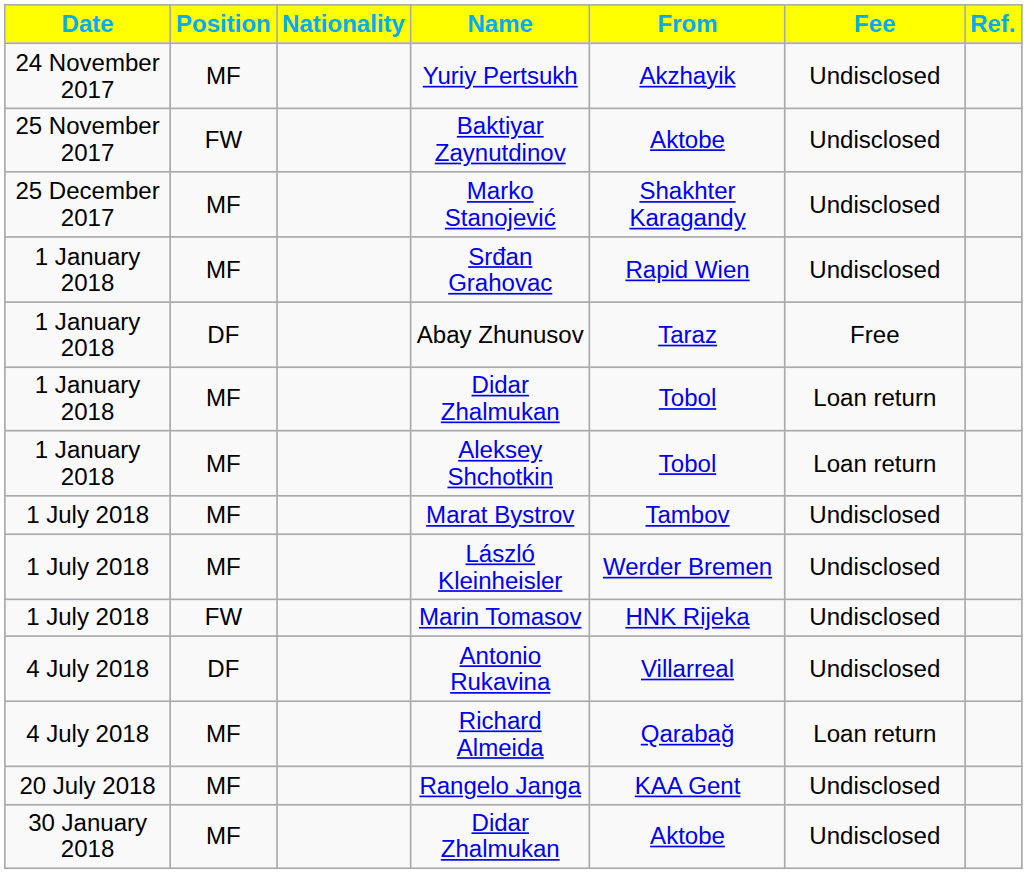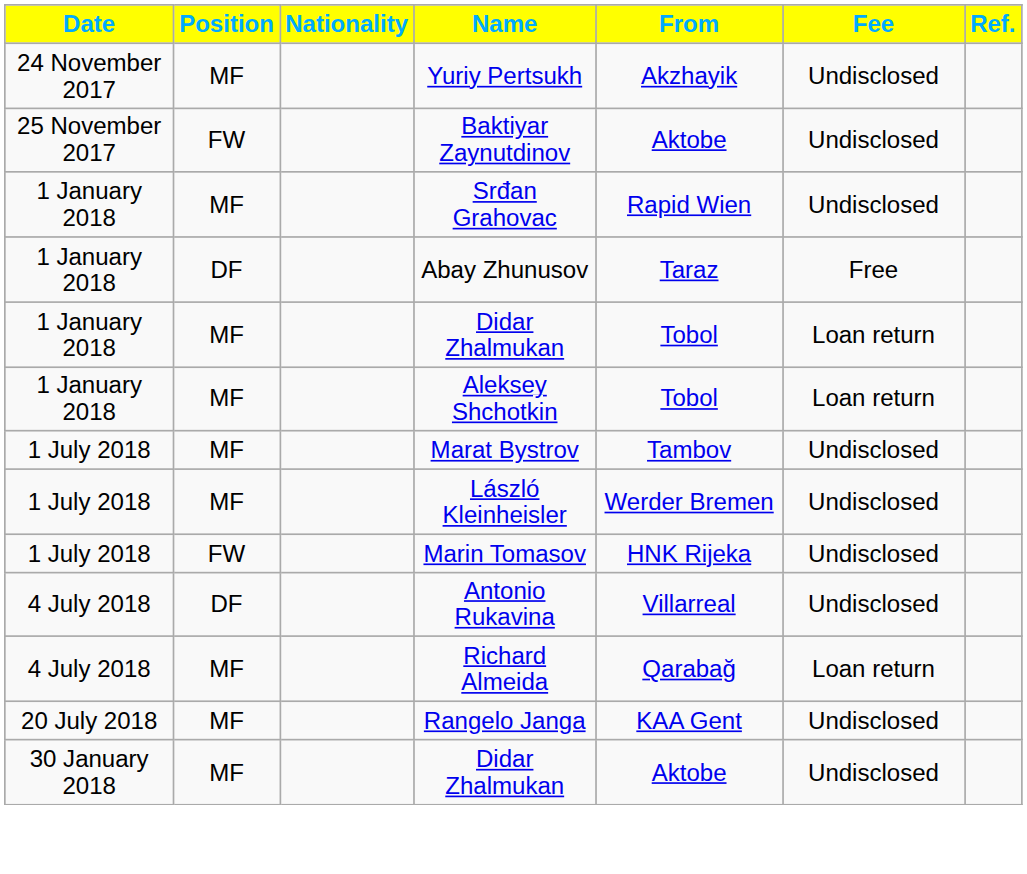 <table class="wikitable"  style="text-align:center; font-size:90%; ">
 <tr>
 <th style="background:#ffff00; color:#00AAFF; width:150px;">Date</th>
 <th style="background:#ffff00; color:#00AAFF; width:50px;">Position</th>
 <th style="background:#ffff00; color:#00AAFF; width:50px;">Nationality</th>
 <th style="background:#ffff00; color:#00AAFF; width:150px;">Name</th>
 <th style="background:#ffff00; color:#00AAFF; width:200px;">From</th>
 <th style="background:#ffff00; color:#00AAFF; width:150px;">Fee</th>
 <th style="background:#ffff00; color:#00AAFF; width:25px;">Ref.</th>
 </tr>
 <tr>
 <td>24 November 2017</td>
 <td>MF</td>
 <td></td>
 <td><a href='#'>Yuriy Pertsukh</a></td>
 <td><a href='#'>Akzhayik</a></td>
 <td>Undisclosed</td>
 <td></td>
 </tr>
 <tr>
 <td>25 November 2017</td>
 <td>FW</td>
 <td></td>
 <td><a href='#'>Baktiyar Zaynutdinov</a></td>
 <td><a href='#'>Aktobe</a></td>
-<td>Undisclosed</td>
-<td></td>
-</tr>
-<tr>
-<td>25 December 2017</td>
-<td>MF</td>
-<td></td>
-<td><a href='#'>Marko Stanojević</a></td>
-<td><a href='#'>Shakhter Karagandy</a></td>
 <td>Undisclosed</td>
 <td></td>
 </tr>
 <tr>
 <td>1 January 2018</td>
 <td>MF</td>
 <td></td>
 <td><a href='#'>Srđan Grahovac</a></td>
 <td><a href='#'>Rapid Wien</a></td>
 <td>Undisclosed</td>
 <td></td>
 </tr>
 <tr>
 <td>1 January 2018</td>
 <td>DF</td>
 <td></td>
 <td>Abay Zhunusov</td>
 <td><a href='#'>Taraz</a></td>
 <td>Free</td>
 <td></td>
 </tr>
 <tr>
 <td>1 January 2018</td>
 <td>MF</td>
 <td></td>
 <td><a href='#'>Didar Zhalmukan</a></td>
 <td><a href='#'>Tobol</a></td>
 <td>Loan return</td>
 <td></td>
 </tr>
 <tr>
 <td>1 January 2018</td>
 <td>MF</td>
 <td></td>
 <td><a href='#'>Aleksey Shchotkin</a></td>
 <td><a href='#'>Tobol</a></td>
 <td>Loan return</td>
 <td></td>
 </tr>
 <tr>
 <td>1 July 2018</td>
 <td>MF</td>
 <td></td>
 <td><a href='#'>Marat Bystrov</a></td>
 <td><a href='#'>Tambov</a></td>
 <td>Undisclosed</td>
 <td></td>
 </tr>
 <tr>
 <td>1 July 2018</td>
 <td>MF</td>
 <td></td>
 <td><a href='#'>László Kleinheisler</a></td>
 <td><a href='#'>Werder Bremen</a></td>
 <td>Undisclosed</td>
 <td></td>
 </tr>
 <tr>
 <td>1 July 2018</td>
 <td>FW</td>
 <td></td>
 <td><a href='#'>Marin Tomasov</a></td>
 <td><a href='#'>HNK Rijeka</a></td>
 <td>Undisclosed</td>
 <td></td>
 </tr>
 <tr>
 <td>4 July 2018</td>
 <td>DF</td>
 <td></td>
 <td><a href='#'>Antonio Rukavina</a></td>
 <td><a href='#'>Villarreal</a></td>
 <td>Undisclosed</td>
 <td></td>
 </tr>
 <tr>
 <td>4 July 2018</td>
 <td>MF</td>
 <td></td>
 <td><a href='#'>Richard Almeida</a></td>
 <td><a href='#'>Qarabağ</a></td>
 <td>Loan return</td>
 <td></td>
 </tr>
 <tr>
 <td>20 July 2018</td>
 <td>MF</td>
 <td></td>
 <td><a href='#'>Rangelo Janga</a></td>
 <td><a href='#'>KAA Gent</a></td>
 <td>Undisclosed</td>
 <td></td>
 </tr>
 <tr>
 <td>30 January 2018</td>
 <td>MF</td>
 <td></td>
 <td><a href='#'>Didar Zhalmukan</a></td>
 <td><a href='#'>Aktobe</a></td>
 <td>Undisclosed</td>
 <td></td>
 </tr>
 </table>
